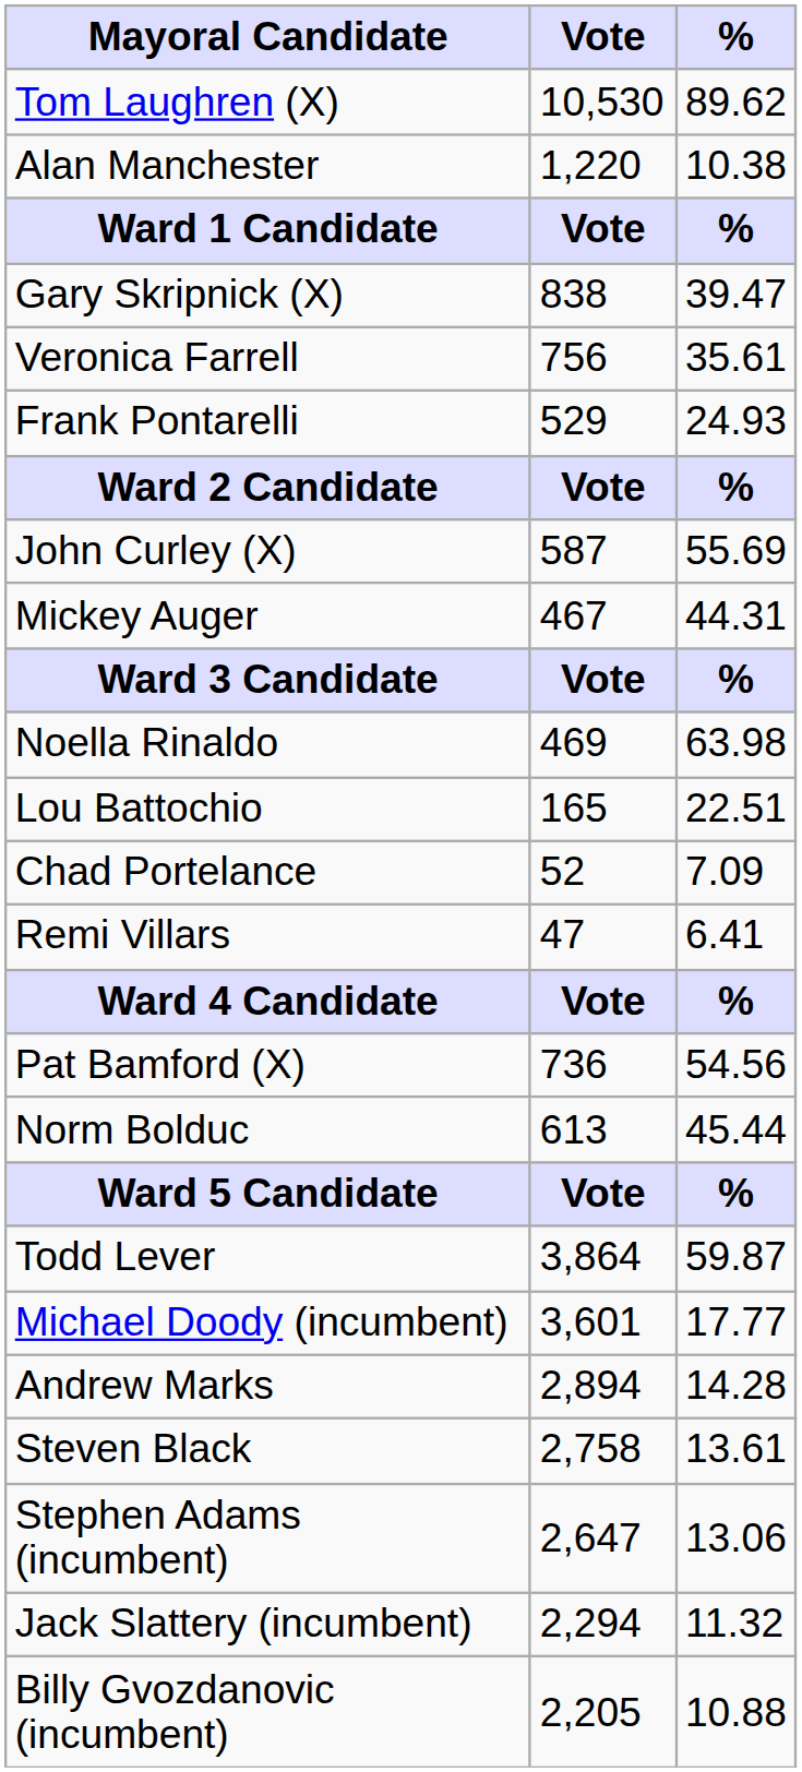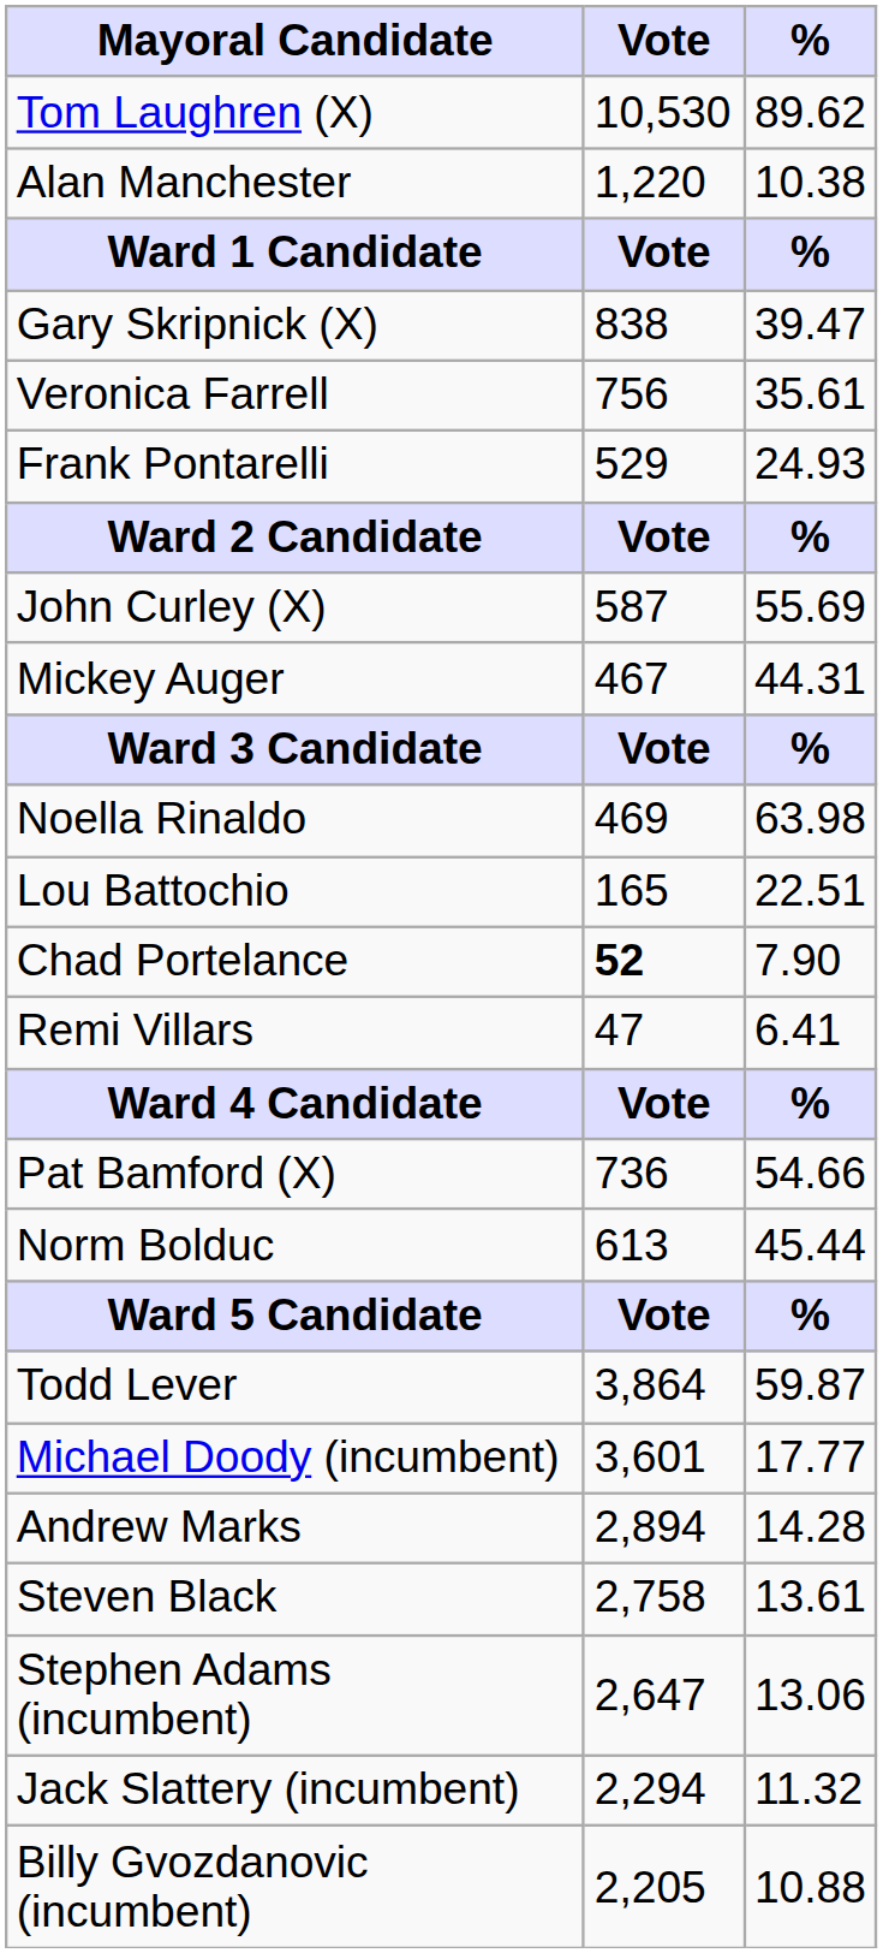 <table class="wikitable">
 <tr>
 <th style="background:#ddf; width:200px;">Mayoral Candidate</th>
 <th style="background:#ddf; width:50px;">Vote</th>
 <th style="background:#ddf; width:30px;">%</th>
 </tr>
 <tr>
 <td><a href='#'>Tom Laughren</a> (X)</td>
 <td>10,530</td>
 <td>89.62</td>
 </tr>
 <tr>
 <td>Alan Manchester</td>
 <td>1,220</td>
 <td>10.38</td>
 </tr>
 <tr>
 <th style="background:#ddf; width:200px;">Ward 1 Candidate</th>
 <th style="background:#ddf; width:50px;">Vote</th>
 <th style="background:#ddf; width:30px;">%</th>
 </tr>
 <tr>
 <td>Gary Skripnick (X)</td>
 <td>838</td>
 <td>39.47</td>
 </tr>
 <tr>
 <td>Veronica Farrell</td>
 <td>756</td>
 <td>35.61</td>
 </tr>
 <tr>
 <td>Frank Pontarelli</td>
 <td>529</td>
 <td>24.93</td>
 </tr>
 <tr>
 <th style="background:#ddf; width:200px;">Ward 2 Candidate</th>
 <th style="background:#ddf; width:50px;">Vote</th>
 <th style="background:#ddf; width:30px;">%</th>
 </tr>
 <tr>
 <td>John Curley (X)</td>
 <td>587</td>
 <td>55.69</td>
 </tr>
 <tr>
 <td>Mickey Auger</td>
 <td>467</td>
 <td>44.31</td>
 </tr>
 <tr>
 <th style="background:#ddf; width:200px;">Ward 3 Candidate</th>
 <th style="background:#ddf; width:50px;">Vote</th>
 <th style="background:#ddf; width:30px;">%</th>
 </tr>
 <tr>
 <td>Noella Rinaldo</td>
 <td>469</td>
 <td>63.98</td>
 </tr>
 <tr>
 <td>Lou Battochio</td>
 <td>165</td>
 <td>22.51</td>
 </tr>
 <tr>
 <td>Chad Portelance</td>
-<td>52</td>
-<td>7.09</td>
+<td><strong>52</strong></td>
+<td>7.90</td>
 </tr>
 <tr>
 <td>Remi Villars</td>
 <td>47</td>
 <td>6.41</td>
 </tr>
 <tr>
 <th style="background:#ddf; width:200px;">Ward 4 Candidate</th>
 <th style="background:#ddf; width:50px;">Vote</th>
 <th style="background:#ddf; width:30px;">%</th>
 </tr>
 <tr>
 <td>Pat Bamford (X)</td>
 <td>736</td>
-<td>54.56</td>
+<td>54.66</td>
 </tr>
 <tr>
 <td>Norm Bolduc</td>
 <td>613</td>
 <td>45.44</td>
 </tr>
 <tr>
 <th style="background:#ddf; width:200px;">Ward 5 Candidate</th>
 <th style="background:#ddf; width:50px;">Vote</th>
 <th style="background:#ddf; width:30px;">%</th>
 </tr>
 <tr>
 <td>Todd Lever</td>
 <td>3,864</td>
 <td>59.87</td>
 </tr>
 <tr>
 <td><a href='#'>Michael Doody</a> (incumbent)</td>
 <td>3,601</td>
 <td>17.77</td>
 </tr>
 <tr>
 <td>Andrew Marks</td>
 <td>2,894</td>
 <td>14.28</td>
 </tr>
 <tr>
 <td>Steven Black</td>
 <td>2,758</td>
 <td>13.61</td>
 </tr>
 <tr>
 <td>Stephen Adams (incumbent)</td>
 <td>2,647</td>
 <td>13.06</td>
 </tr>
 <tr>
 <td>Jack Slattery (incumbent)</td>
 <td>2,294</td>
 <td>11.32</td>
 </tr>
 <tr>
 <td>Billy Gvozdanovic (incumbent)</td>
 <td>2,205</td>
 <td>10.88</td>
 </tr>
 </table>
